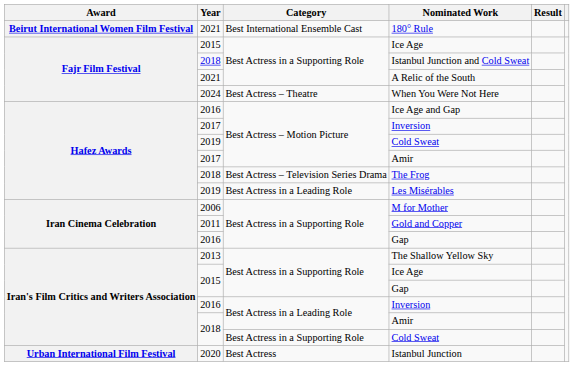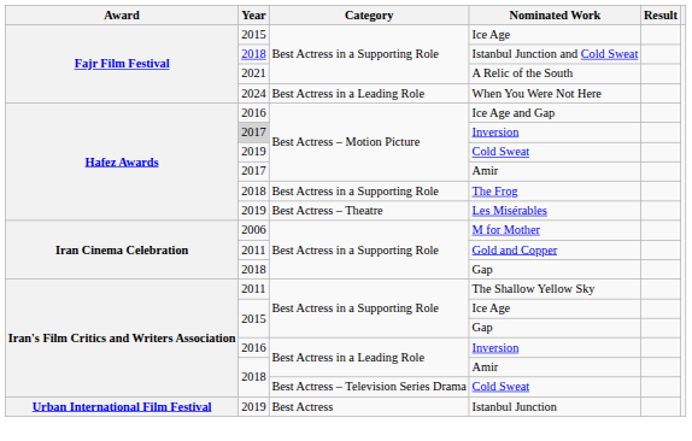 <table class="wikitable sortable plainrowheaders">
 <tr>
 <th scope="col">Award</th>
 <th scope="col">Year</th>
 <th scope="col">Category</th>
 <th scope="col">Nominated Work</th>
 <th scope="col">Result</th>
 <th scope="col" class="unsortable"></th>
-</tr>
-<tr>
-<th scope="row"><a href='#'>Beirut International Women Film Festival</a></th>
-<td>2021</td>
-<td>Best International Ensemble Cast</td>
-<td><a href='#'>180° Rule</a></td>
-<td></td>
-<td></td>
 </tr>
 <tr>
 <th rowspan="4" scope="row"><a href='#'>Fajr Film Festival</a></th>
 <td>2015</td>
 <td rowspan="3">Best Actress in a Supporting Role</td>
 <td>Ice Age</td>
 <td></td>
 <td rowspan="20"></td>
 </tr>
 <tr>
 <td><a href='#'>2018</a></td>
 <td>Istanbul Junction and <a href='#'>Cold Sweat</a></td>
 <td></td>
 </tr>
 <tr>
 <td>2021</td>
 <td>A Relic of the South</td>
 <td></td>
 </tr>
 <tr>
 <td>2024</td>
-<td>Best Actress – Theatre</td>
+<td>Best Actress in a Leading Role</td>
 <td>When You Were Not Here</td>
 <td></td>
 </tr>
 <tr>
 <th rowspan="6" scope="row"><a href='#'>Hafez Awards</a></th>
 <td>2016</td>
 <td rowspan="4">Best Actress – Motion Picture</td>
 <td>Ice Age and Gap</td>
 <td></td>
 </tr>
 <tr>
-<td>2017</td>
+<td style="background: lightgrey;">2017</td>
 <td><a href='#'>Inversion</a></td>
 <td></td>
 </tr>
 <tr>
 <td>2019</td>
 <td><a href='#'>Cold Sweat</a></td>
 <td></td>
 </tr>
 <tr>
 <td>2017</td>
 <td>Amir</td>
 <td></td>
 </tr>
 <tr>
 <td>2018</td>
-<td>Best Actress – Television Series Drama</td>
+<td>Best Actress in a Supporting Role</td>
 <td><a href='#'>The Frog</a></td>
 <td></td>
 </tr>
 <tr>
 <td>2019</td>
-<td>Best Actress in a Leading Role</td>
+<td>Best Actress – Theatre</td>
 <td><a href='#'>Les Misérables</a></td>
 <td></td>
 </tr>
 <tr>
 <th rowspan="3" scope="row">Iran Cinema Celebration</th>
 <td>2006</td>
 <td rowspan="3">Best Actress in a Supporting Role</td>
 <td><a href='#'>M for Mother</a></td>
 <td></td>
 </tr>
 <tr>
 <td>2011</td>
 <td><a href='#'>Gold and Copper</a></td>
 <td></td>
 </tr>
 <tr>
-<td>2016</td>
+<td>2018</td>
 <td>Gap</td>
 <td></td>
 </tr>
 <tr>
 <th rowspan="6" scope="row">Iran's Film Critics and Writers Association</th>
-<td>2013</td>
+<td>2011</td>
 <td rowspan="3">Best Actress in a Supporting Role</td>
 <td>The Shallow Yellow Sky</td>
 <td></td>
 </tr>
 <tr>
 <td rowspan="2">2015</td>
 <td>Ice Age</td>
 <td></td>
 </tr>
 <tr>
 <td>Gap</td>
 <td></td>
 </tr>
 <tr>
 <td>2016</td>
 <td rowspan="2">Best Actress in a Leading Role</td>
 <td><a href='#'>Inversion</a></td>
 <td></td>
 </tr>
 <tr>
 <td rowspan="2">2018</td>
 <td>Amir</td>
 <td></td>
 </tr>
 <tr>
-<td>Best Actress in a Supporting Role</td>
+<td>Best Actress – Television Series Drama</td>
 <td><a href='#'>Cold Sweat</a></td>
 <td></td>
 </tr>
 <tr>
 <th scope="row"><a href='#'>Urban International Film Festival</a></th>
-<td>2020</td>
+<td>2019</td>
 <td>Best Actress</td>
 <td>Istanbul Junction</td>
 <td></td>
 </tr>
 </table>
